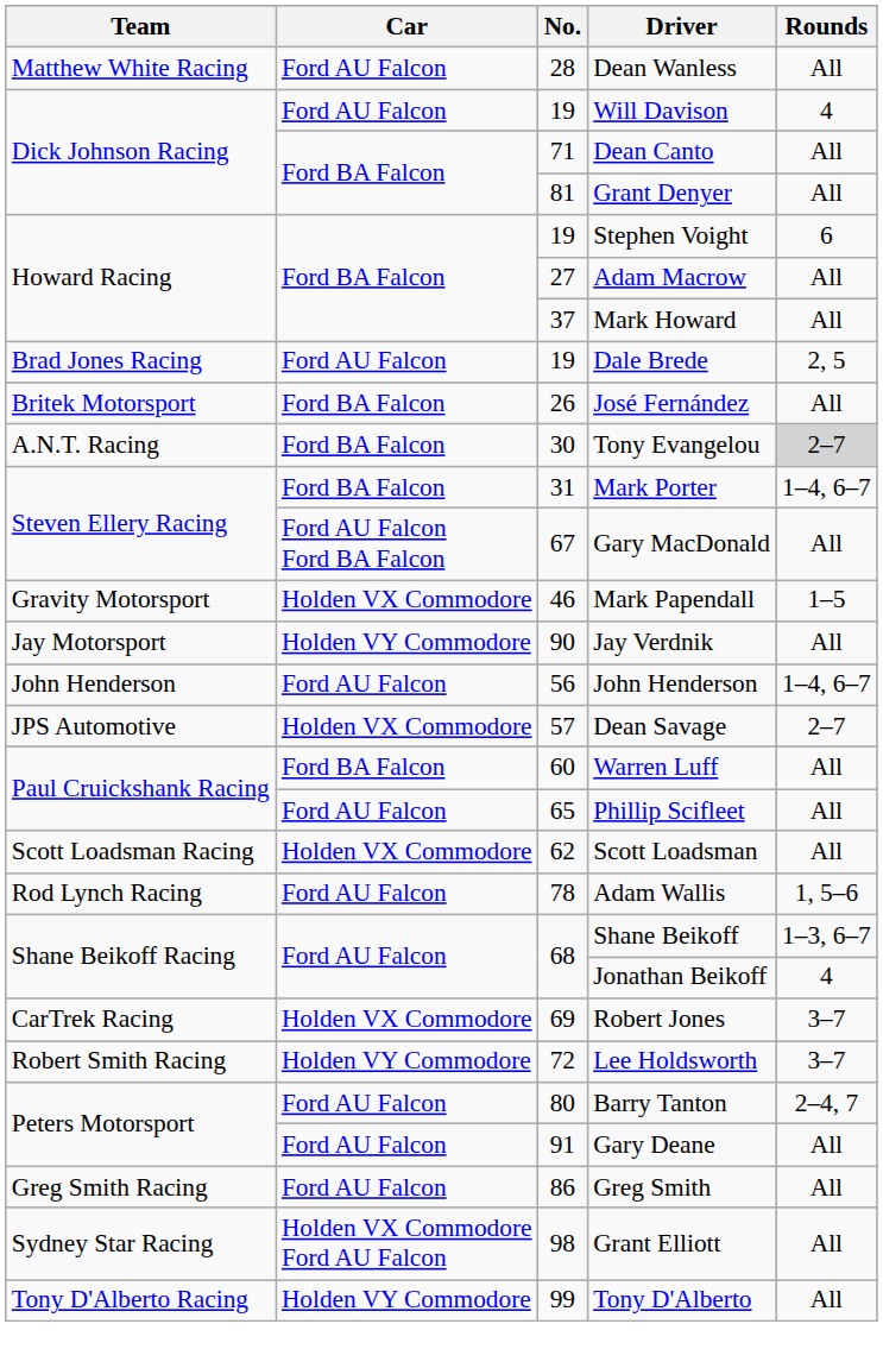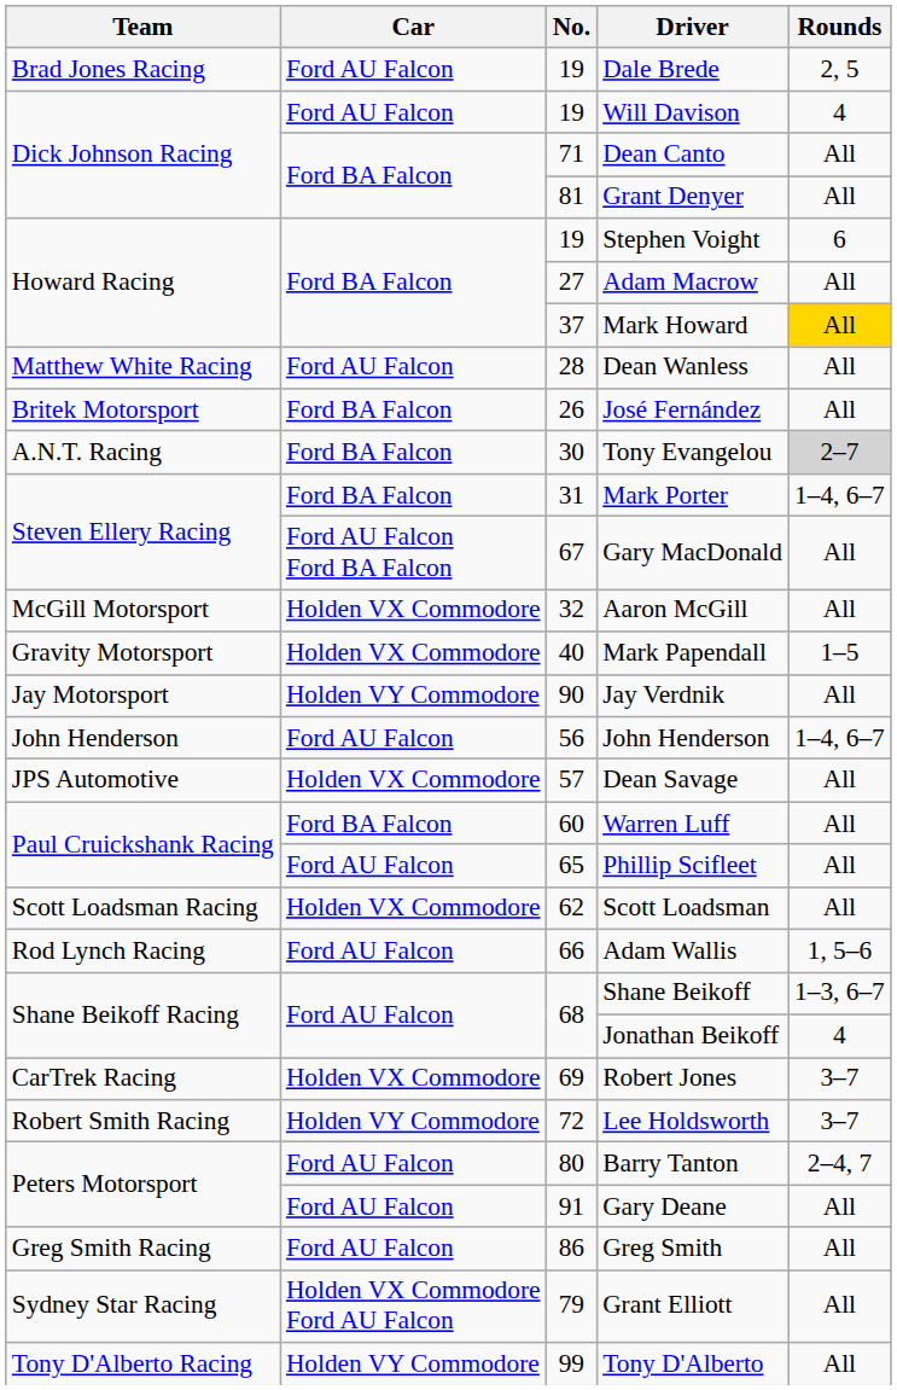 <table class="wikitable" style="font-size: 85%;">
 <tr>
 <th>Team</th>
 <th>Car</th>
 <th>No.</th>
 <th>Driver</th>
 <th>Rounds</th>
 </tr>
 <tr>
-<td><a href='#'>Matthew White Racing</a></td>
+<td><a href='#'>Brad Jones Racing</a></td>
 <td><a href='#'>Ford AU Falcon</a></td>
-<td align="center">28</td>
-<td> Dean Wanless</td>
-<td align="center">All</td>
+<td align="center">19</td>
+<td> <a href='#'>Dale Brede</a></td>
+<td align="center">2, 5</td>
 </tr>
 <tr>
 <td rowspan=3><a href='#'>Dick Johnson Racing</a></td>
 <td><a href='#'>Ford AU Falcon</a></td>
 <td align="center">19</td>
 <td> <a href='#'>Will Davison</a></td>
 <td align="center">4</td>
 </tr>
 <tr>
 <td rowspan=2><a href='#'>Ford BA Falcon</a></td>
 <td align="center">71</td>
 <td> <a href='#'>Dean Canto</a></td>
 <td align="center">All</td>
 </tr>
 <tr>
 <td align="center">81</td>
 <td> <a href='#'>Grant Denyer</a></td>
 <td align="center">All</td>
 </tr>
 <tr>
 <td rowspan=3>Howard Racing</td>
 <td rowspan=3><a href='#'>Ford BA Falcon</a></td>
 <td align="center">19</td>
 <td> Stephen Voight</td>
 <td align="center">6</td>
 </tr>
 <tr>
 <td align="center">27</td>
 <td> <a href='#'>Adam Macrow</a></td>
 <td align="center">All</td>
 </tr>
 <tr>
 <td align="center">37</td>
 <td> Mark Howard</td>
-<td align="center">All</td>
+<td align="center" style="background: gold;">All</td>
 </tr>
 <tr>
-<td><a href='#'>Brad Jones Racing</a></td>
+<td><a href='#'>Matthew White Racing</a></td>
 <td><a href='#'>Ford AU Falcon</a></td>
-<td align="center">19</td>
-<td> <a href='#'>Dale Brede</a></td>
-<td align="center">2, 5</td>
+<td align="center">28</td>
+<td> Dean Wanless</td>
+<td align="center">All</td>
 </tr>
 <tr>
 <td><a href='#'>Britek Motorsport</a></td>
 <td><a href='#'>Ford BA Falcon</a></td>
 <td align="center">26</td>
 <td> <a href='#'>José Fernández</a></td>
 <td align="center">All</td>
 </tr>
 <tr>
 <td>A.N.T. Racing</td>
 <td><a href='#'>Ford BA Falcon</a></td>
 <td align="center">30</td>
 <td> Tony Evangelou</td>
 <td align="center" style="background: lightgrey;">2–7</td>
 </tr>
 <tr>
 <td rowspan=2><a href='#'>Steven Ellery Racing</a></td>
 <td><a href='#'>Ford BA Falcon</a></td>
 <td align="center">31</td>
 <td> <a href='#'>Mark Porter</a></td>
 <td align="center">1–4, 6–7</td>
 </tr>
 <tr>
 <td><a href='#'>Ford AU Falcon</a><br><a href='#'>Ford BA Falcon</a></td>
 <td align="center">67</td>
 <td> Gary MacDonald</td>
 <td align="center">All</td>
 </tr>
 <tr>
+<td>McGill Motorsport</td>
+<td><a href='#'>Holden VX Commodore</a></td>
+<td align="center">32</td>
+<td> Aaron McGill</td>
+<td align="center">All</td>
+</tr>
+<tr>
 <td>Gravity Motorsport</td>
 <td><a href='#'>Holden VX Commodore</a></td>
-<td align="center">46</td>
+<td align="center">40</td>
 <td> Mark Papendall</td>
 <td align="center">1–5</td>
 </tr>
 <tr>
 <td>Jay Motorsport</td>
 <td><a href='#'>Holden VY Commodore</a></td>
 <td align="center">90</td>
 <td> Jay Verdnik</td>
 <td align="center">All</td>
 </tr>
 <tr>
 <td>John Henderson</td>
 <td><a href='#'>Ford AU Falcon</a></td>
 <td align="center">56</td>
 <td> John Henderson</td>
 <td align="center">1–4, 6–7</td>
 </tr>
 <tr>
 <td>JPS Automotive</td>
 <td><a href='#'>Holden VX Commodore</a></td>
 <td align="center">57</td>
 <td> Dean Savage</td>
-<td align="center">2–7</td>
+<td align="center">All</td>
 </tr>
 <tr>
 <td rowspan=2><a href='#'>Paul Cruickshank Racing</a></td>
 <td><a href='#'>Ford BA Falcon</a></td>
 <td align="center">60</td>
 <td> <a href='#'>Warren Luff</a></td>
 <td align="center">All</td>
 </tr>
 <tr>
 <td><a href='#'>Ford AU Falcon</a></td>
 <td align="center">65</td>
 <td> <a href='#'>Phillip Scifleet</a></td>
 <td align="center">All</td>
 </tr>
 <tr>
 <td>Scott Loadsman Racing</td>
 <td><a href='#'>Holden VX Commodore</a></td>
 <td align="center">62</td>
 <td> Scott Loadsman</td>
 <td align="center">All</td>
 </tr>
 <tr>
 <td>Rod Lynch Racing</td>
 <td><a href='#'>Ford AU Falcon</a></td>
-<td align="center">78</td>
+<td align="center">66</td>
 <td> Adam Wallis</td>
 <td align="center">1, 5–6</td>
 </tr>
 <tr>
 <td rowspan="2">Shane Beikoff Racing</td>
 <td rowspan="2"><a href='#'>Ford AU Falcon</a></td>
 <td rowspan="2" align="center">68</td>
 <td> Shane Beikoff</td>
 <td align="center">1–3, 6–7</td>
 </tr>
 <tr>
 <td> Jonathan Beikoff</td>
 <td align="center">4</td>
 </tr>
 <tr>
 <td>CarTrek Racing</td>
 <td><a href='#'>Holden VX Commodore</a></td>
 <td align="center">69</td>
 <td> Robert Jones</td>
 <td align="center">3–7</td>
 </tr>
 <tr>
 <td>Robert Smith Racing</td>
 <td><a href='#'>Holden VY Commodore</a></td>
 <td align="center">72</td>
 <td> <a href='#'>Lee Holdsworth</a></td>
 <td align="center">3–7</td>
 </tr>
 <tr>
 <td rowspan=2>Peters Motorsport</td>
 <td><a href='#'>Ford AU Falcon</a></td>
 <td align="center">80</td>
 <td> Barry Tanton</td>
 <td align="center">2–4, 7</td>
 </tr>
 <tr>
 <td><a href='#'>Ford AU Falcon</a></td>
 <td align="center">91</td>
 <td> Gary Deane</td>
 <td align="center">All</td>
 </tr>
 <tr>
 <td>Greg Smith Racing</td>
 <td><a href='#'>Ford AU Falcon</a></td>
 <td align="center">86</td>
 <td> Greg Smith</td>
 <td align="center">All</td>
 </tr>
 <tr>
 <td>Sydney Star Racing</td>
 <td><a href='#'>Holden VX Commodore</a><br><a href='#'>Ford AU Falcon</a></td>
-<td align="center">98</td>
+<td align="center">79</td>
 <td> Grant Elliott</td>
 <td align="center">All</td>
 </tr>
 <tr>
 <td><a href='#'>Tony D'Alberto Racing</a></td>
 <td><a href='#'>Holden VY Commodore</a></td>
 <td align="center">99</td>
 <td> <a href='#'>Tony D'Alberto</a></td>
 <td align="center">All</td>
 </tr>
 <tr>
 </tr>
 </table>
